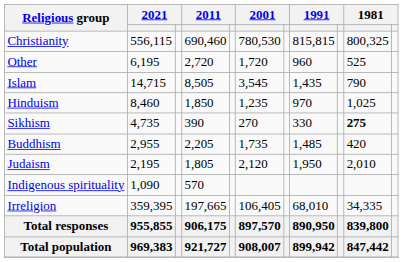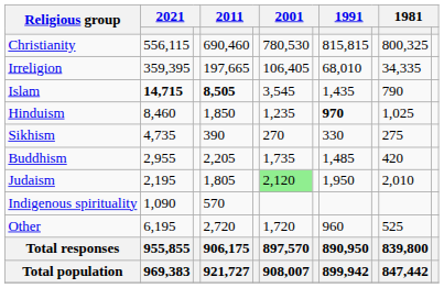 <table class="wikitable collapsible sortable">
 <tr>
 <th rowspan="2"><a href='#'>Religious</a> group</th>
 <th colspan="2"><a href='#'>2021</a></th>
 <th colspan="2"><a href='#'>2011</a></th>
 <th colspan="2"><a href='#'>2001</a></th>
 <th colspan="2"><a href='#'>1991</a></th>
 <th colspan="2">1981</th>
 </tr>
 <tr>
 <th><a href='#'></a></th>
 <th></th>
 <th></th>
 <th></th>
 <th></th>
 <th></th>
 <th></th>
 <th></th>
 <th></th>
 <th></th>
 </tr>
 <tr>
 <td><a href='#'>Christianity</a> </td>
 <td>556,115</td>
 <td></td>
 <td>690,460</td>
 <td></td>
 <td>780,530</td>
 <td></td>
 <td>815,815</td>
 <td></td>
 <td>800,325</td>
 <td></td>
 </tr>
 <tr>
-<td><a href='#'>Other</a></td>
-<td>6,195</td>
+<td><a href='#'>Irreligion</a></td>
+<td>359,395</td>
 <td></td>
-<td>2,720</td>
+<td>197,665</td>
 <td></td>
-<td>1,720</td>
+<td>106,405</td>
 <td></td>
-<td>960</td>
+<td>68,010</td>
 <td></td>
-<td>525</td>
+<td>34,335</td>
 <td></td>
 </tr>
 <tr>
 <td><a href='#'>Islam</a> </td>
-<td>14,715</td>
+<td><strong>14,715</strong></td>
 <td></td>
-<td>8,505</td>
+<td><strong>8,505</strong></td>
 <td></td>
 <td>3,545</td>
 <td></td>
 <td>1,435</td>
 <td></td>
 <td>790</td>
 <td></td>
 </tr>
 <tr>
 <td><a href='#'>Hinduism</a> </td>
 <td>8,460</td>
 <td></td>
 <td>1,850</td>
 <td></td>
 <td>1,235</td>
 <td></td>
-<td>970</td>
+<td><strong>970</strong></td>
 <td></td>
 <td>1,025</td>
 <td></td>
 </tr>
 <tr>
 <td><a href='#'>Sikhism</a> </td>
 <td>4,735</td>
 <td></td>
 <td>390</td>
 <td></td>
 <td>270</td>
 <td></td>
 <td>330</td>
 <td></td>
-<td><strong>275</strong></td>
+<td>275</td>
 <td></td>
 </tr>
 <tr>
 <td><a href='#'>Buddhism</a> </td>
 <td>2,955</td>
 <td></td>
 <td>2,205</td>
 <td></td>
 <td>1,735</td>
 <td></td>
 <td>1,485</td>
 <td></td>
 <td>420</td>
 <td></td>
 </tr>
 <tr>
 <td><a href='#'>Judaism</a> </td>
 <td>2,195</td>
 <td></td>
 <td>1,805</td>
 <td></td>
-<td>2,120</td>
+<td style="background: lightgreen;">2,120</td>
 <td></td>
 <td>1,950</td>
 <td></td>
 <td>2,010</td>
 <td></td>
 </tr>
 <tr>
 <td><a href='#'>Indigenous spirituality</a></td>
 <td>1,090</td>
 <td></td>
 <td>570</td>
 <td></td>
 <td></td>
 <td></td>
 <td></td>
 <td></td>
 <td></td>
 <td></td>
 </tr>
 <tr>
-<td><a href='#'>Irreligion</a></td>
-<td>359,395</td>
+<td><a href='#'>Other</a></td>
+<td>6,195</td>
 <td></td>
-<td>197,665</td>
+<td>2,720</td>
 <td></td>
-<td>106,405</td>
+<td>1,720</td>
 <td></td>
-<td>68,010</td>
+<td>960</td>
 <td></td>
-<td>34,335</td>
+<td>525</td>
 <td></td>
 </tr>
 <tr>
 <th>Total responses</th>
 <th>955,855</th>
 <th></th>
 <th>906,175</th>
 <th></th>
 <th>897,570</th>
 <th></th>
 <th>890,950</th>
 <th></th>
 <th>839,800</th>
 <th></th>
 </tr>
 <tr class="sortbottom">
 <th>Total population</th>
 <th>969,383</th>
 <th></th>
 <th>921,727</th>
 <th></th>
 <th>908,007</th>
 <th></th>
 <th>899,942</th>
 <th></th>
 <th>847,442</th>
 <th></th>
 </tr>
 <tr class="sortbottom">
 </tr>
 </table>
